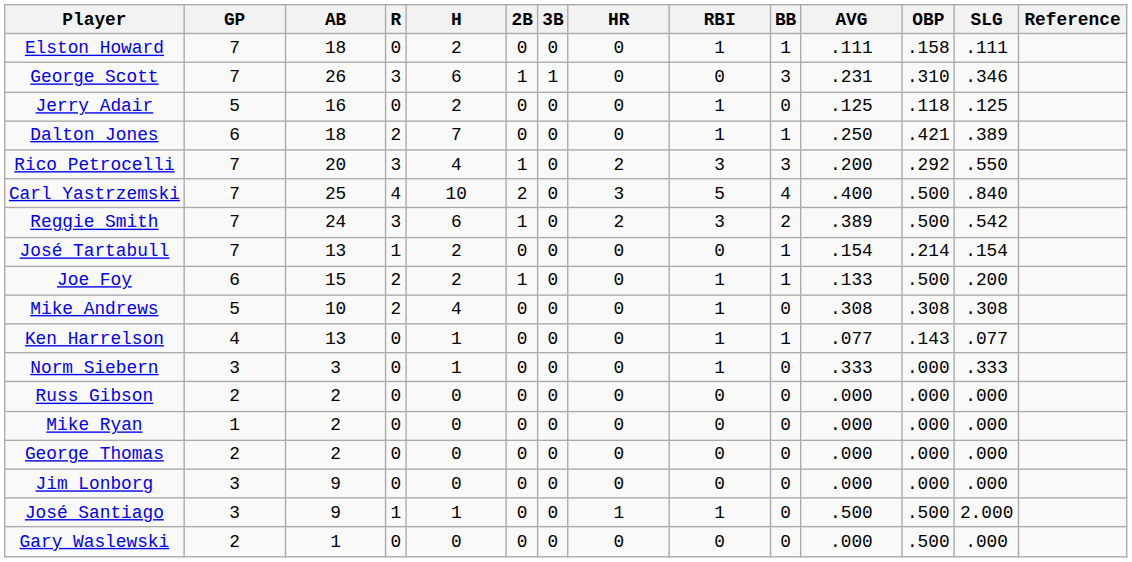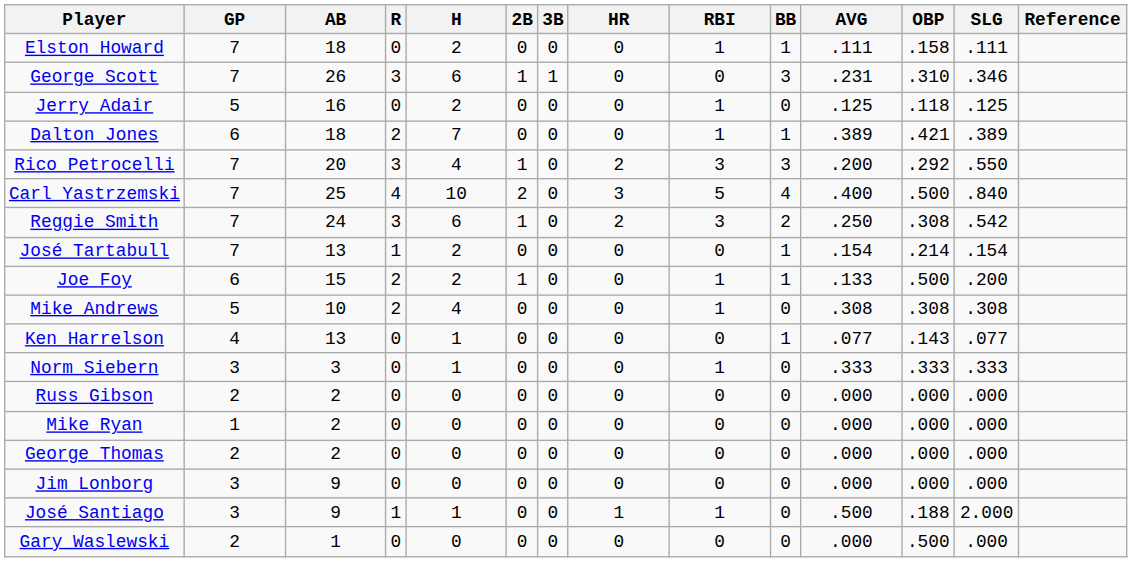 <table class="wikitable sortable" style="text-align:center">
 <tr>
 <th width="16%">Player</th>
 <th width="9%">GP</th>
 <th width="9%">AB</th>
 <th>R</th>
 <th width="9%">H</th>
 <th>2B</th>
 <th>3B</th>
 <th width="9%">HR</th>
 <th width="9%">RBI</th>
 <th>BB</th>
 <th width="9%">AVG</th>
 <th>OBP</th>
 <th>SLG</th>
 <th>Reference</th>
 </tr>
 <tr>
 <td><a href='#'>Elston Howard</a></td>
 <td>7</td>
 <td>18</td>
 <td>0</td>
 <td>2</td>
 <td>0</td>
 <td>0</td>
 <td>0</td>
 <td>1</td>
 <td>1</td>
 <td>.111</td>
 <td>.158</td>
 <td>.111</td>
 <td></td>
 </tr>
 <tr>
 <td><a href='#'>George Scott</a></td>
 <td>7</td>
 <td>26</td>
 <td>3</td>
 <td>6</td>
 <td>1</td>
 <td>1</td>
 <td>0</td>
 <td>0</td>
 <td>3</td>
 <td>.231</td>
 <td>.310</td>
 <td>.346</td>
 <td></td>
 </tr>
 <tr>
 <td><a href='#'>Jerry Adair</a></td>
 <td>5</td>
 <td>16</td>
 <td>0</td>
 <td>2</td>
 <td>0</td>
 <td>0</td>
 <td>0</td>
 <td>1</td>
 <td>0</td>
 <td>.125</td>
 <td>.118</td>
 <td>.125</td>
 <td></td>
 </tr>
 <tr>
 <td><a href='#'>Dalton Jones</a></td>
 <td>6</td>
 <td>18</td>
 <td>2</td>
 <td>7</td>
 <td>0</td>
 <td>0</td>
 <td>0</td>
 <td>1</td>
 <td>1</td>
-<td>.250</td>
+<td>.389</td>
 <td>.421</td>
 <td>.389</td>
 <td></td>
 </tr>
 <tr>
 <td><a href='#'>Rico Petrocelli</a></td>
 <td>7</td>
 <td>20</td>
 <td>3</td>
 <td>4</td>
 <td>1</td>
 <td>0</td>
 <td>2</td>
 <td>3</td>
 <td>3</td>
 <td>.200</td>
 <td>.292</td>
 <td>.550</td>
 <td></td>
 </tr>
 <tr>
 <td><a href='#'>Carl Yastrzemski</a></td>
 <td>7</td>
 <td>25</td>
 <td>4</td>
 <td>10</td>
 <td>2</td>
 <td>0</td>
 <td>3</td>
 <td>5</td>
 <td>4</td>
 <td>.400</td>
 <td>.500</td>
 <td>.840</td>
 <td></td>
 </tr>
 <tr>
 <td><a href='#'>Reggie Smith</a></td>
 <td>7</td>
 <td>24</td>
 <td>3</td>
 <td>6</td>
 <td>1</td>
 <td>0</td>
 <td>2</td>
 <td>3</td>
 <td>2</td>
-<td>.389</td>
-<td>.500</td>
+<td>.250</td>
+<td>.308</td>
 <td>.542</td>
 <td></td>
 </tr>
 <tr>
 <td><a href='#'>José Tartabull</a></td>
 <td>7</td>
 <td>13</td>
 <td>1</td>
 <td>2</td>
 <td>0</td>
 <td>0</td>
 <td>0</td>
 <td>0</td>
 <td>1</td>
 <td>.154</td>
 <td>.214</td>
 <td>.154</td>
 <td></td>
 </tr>
 <tr>
 <td><a href='#'>Joe Foy</a></td>
 <td>6</td>
 <td>15</td>
 <td>2</td>
 <td>2</td>
 <td>1</td>
 <td>0</td>
 <td>0</td>
 <td>1</td>
 <td>1</td>
 <td>.133</td>
 <td>.500</td>
 <td>.200</td>
 <td></td>
 </tr>
 <tr>
 <td><a href='#'>Mike Andrews</a></td>
 <td>5</td>
 <td>10</td>
 <td>2</td>
 <td>4</td>
 <td>0</td>
 <td>0</td>
 <td>0</td>
 <td>1</td>
 <td>0</td>
 <td>.308</td>
 <td>.308</td>
 <td>.308</td>
 <td></td>
 </tr>
 <tr>
 <td><a href='#'>Ken Harrelson</a></td>
 <td>4</td>
 <td>13</td>
 <td>0</td>
 <td>1</td>
 <td>0</td>
 <td>0</td>
 <td>0</td>
-<td>1</td>
+<td>0</td>
 <td>1</td>
 <td>.077</td>
 <td>.143</td>
 <td>.077</td>
 <td></td>
 </tr>
 <tr>
 <td><a href='#'>Norm Siebern</a></td>
 <td>3</td>
 <td>3</td>
 <td>0</td>
 <td>1</td>
 <td>0</td>
 <td>0</td>
 <td>0</td>
 <td>1</td>
 <td>0</td>
 <td>.333</td>
-<td>.000</td>
+<td>.333</td>
 <td>.333</td>
 <td></td>
 </tr>
 <tr>
 <td><a href='#'>Russ Gibson</a></td>
 <td>2</td>
 <td>2</td>
 <td>0</td>
 <td>0</td>
 <td>0</td>
 <td>0</td>
 <td>0</td>
 <td>0</td>
 <td>0</td>
 <td>.000</td>
 <td>.000</td>
 <td>.000</td>
 <td></td>
 </tr>
 <tr>
 <td><a href='#'>Mike Ryan</a></td>
 <td>1</td>
 <td>2</td>
 <td>0</td>
 <td>0</td>
 <td>0</td>
 <td>0</td>
 <td>0</td>
 <td>0</td>
 <td>0</td>
 <td>.000</td>
 <td>.000</td>
 <td>.000</td>
 <td></td>
 </tr>
 <tr>
 <td><a href='#'>George Thomas</a></td>
 <td>2</td>
 <td>2</td>
 <td>0</td>
 <td>0</td>
 <td>0</td>
 <td>0</td>
 <td>0</td>
 <td>0</td>
 <td>0</td>
 <td>.000</td>
 <td>.000</td>
 <td>.000</td>
 <td></td>
 </tr>
 <tr>
 <td><a href='#'>Jim Lonborg</a></td>
 <td>3</td>
 <td>9</td>
 <td>0</td>
 <td>0</td>
 <td>0</td>
 <td>0</td>
 <td>0</td>
 <td>0</td>
 <td>0</td>
 <td>.000</td>
 <td>.000</td>
 <td>.000</td>
 <td></td>
 </tr>
 <tr>
 <td><a href='#'>José Santiago</a></td>
 <td>3</td>
 <td>9</td>
 <td>1</td>
 <td>1</td>
 <td>0</td>
 <td>0</td>
 <td>1</td>
 <td>1</td>
 <td>0</td>
 <td>.500</td>
-<td>.500</td>
+<td>.188</td>
 <td>2.000</td>
 <td></td>
 </tr>
 <tr>
 <td><a href='#'>Gary Waslewski</a></td>
 <td>2</td>
 <td>1</td>
 <td>0</td>
 <td>0</td>
 <td>0</td>
 <td>0</td>
 <td>0</td>
 <td>0</td>
 <td>0</td>
 <td>.000</td>
 <td>.500</td>
 <td>.000</td>
 <td></td>
 </tr>
 </table>
